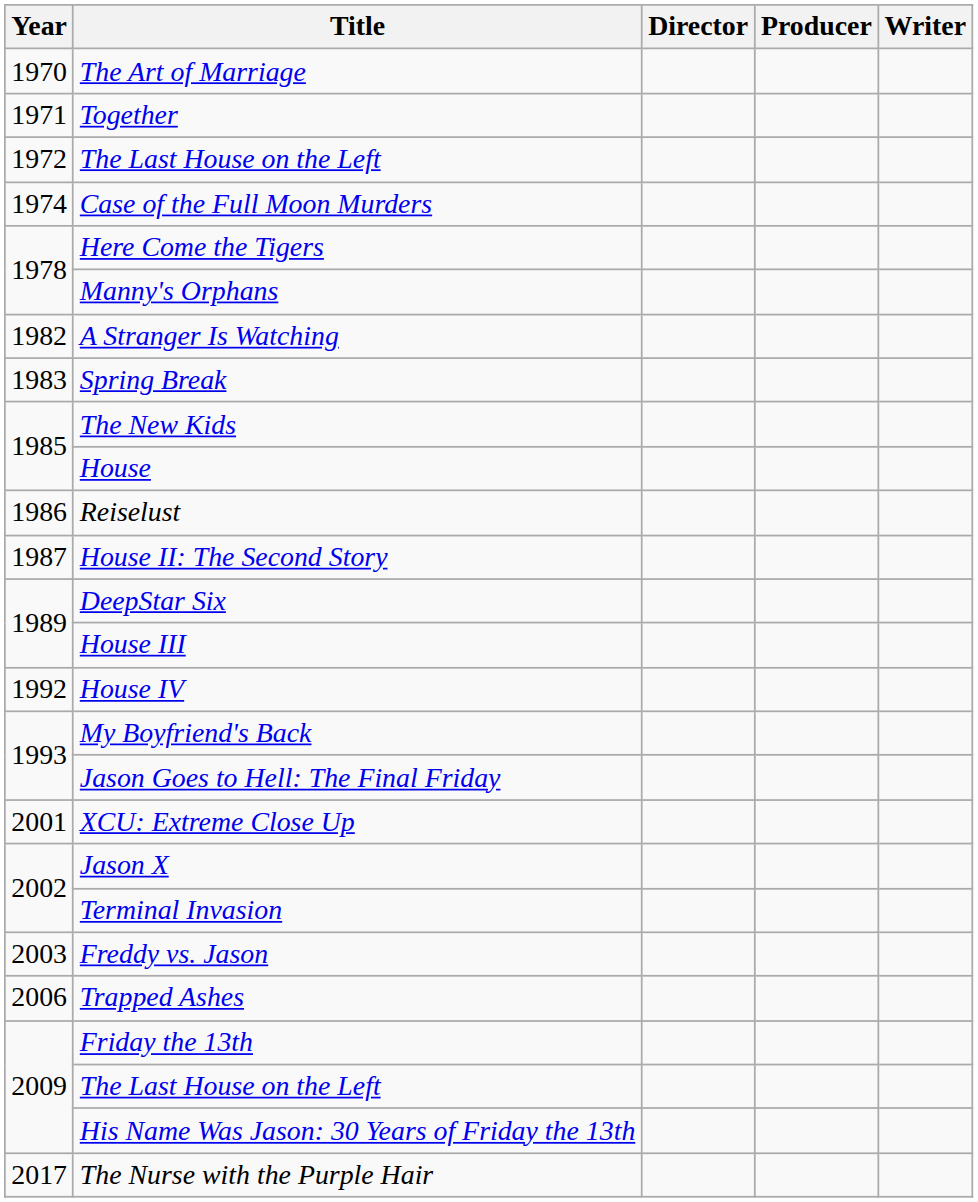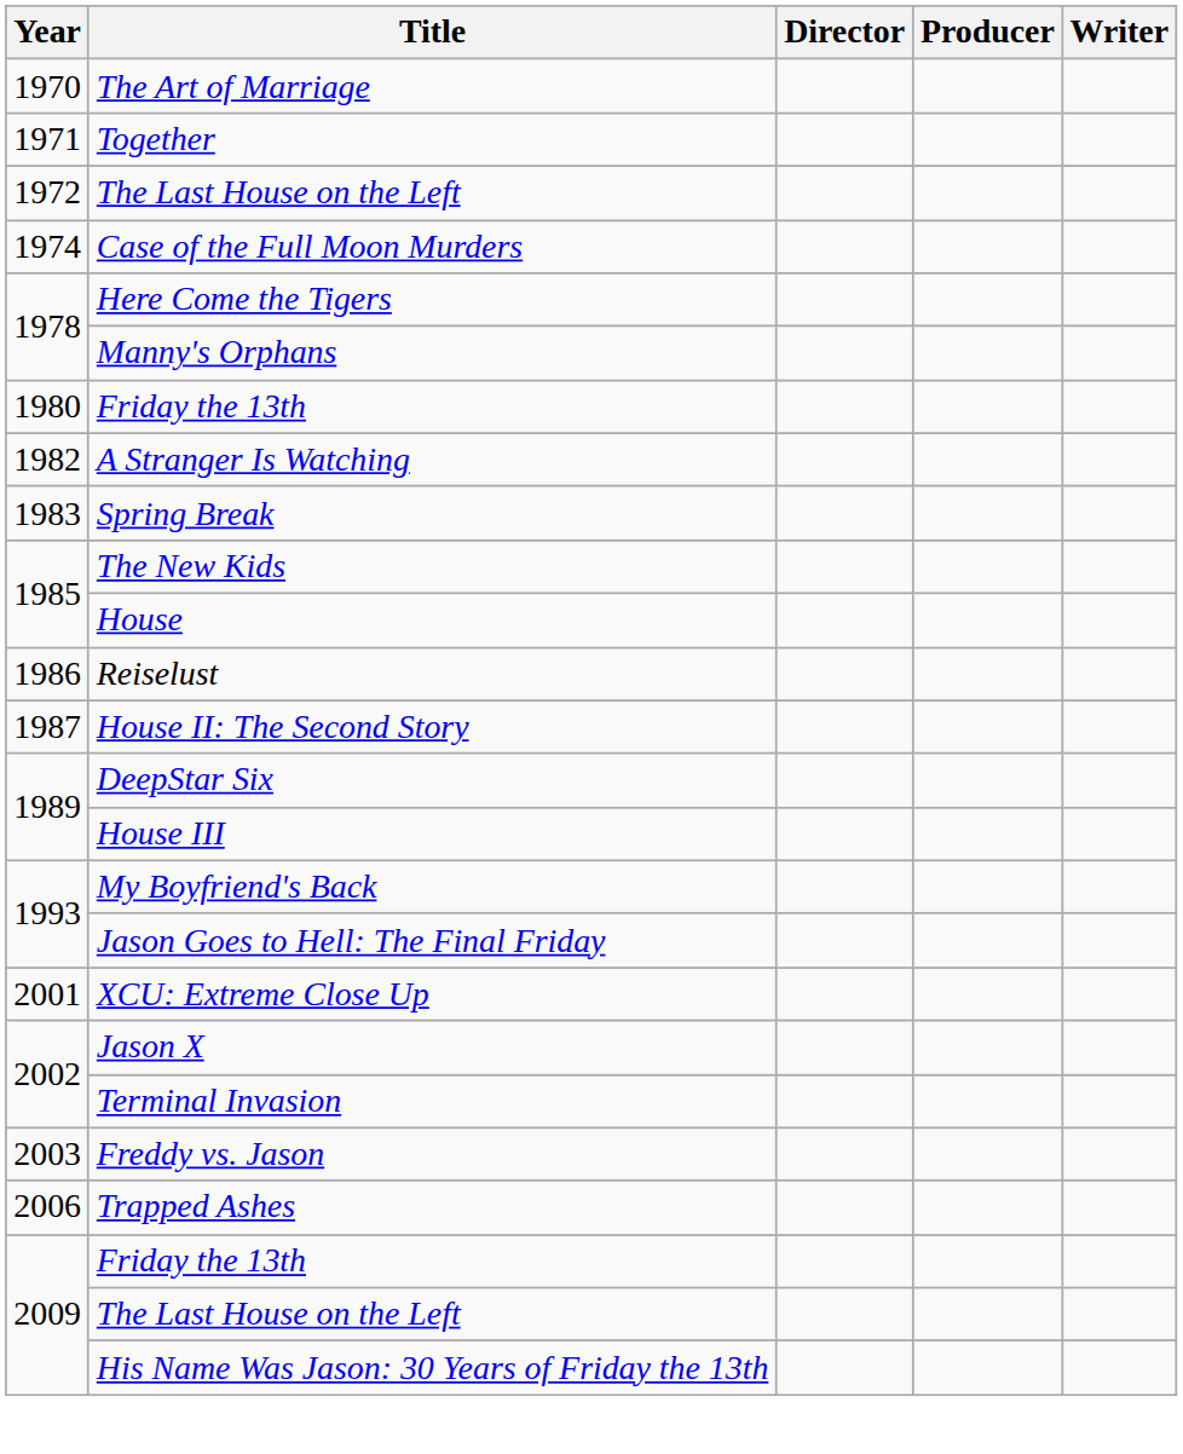 <table class="wikitable">
 <tr>
 <th>Year</th>
 <th>Title</th>
 <th>Director</th>
 <th>Producer</th>
 <th>Writer</th>
 </tr>
 <tr>
 <td>1970</td>
 <td><em><a href='#'>The Art of Marriage</a></em></td>
 <td></td>
 <td></td>
 <td></td>
 </tr>
 <tr>
 <td>1971</td>
 <td><em><a href='#'>Together</a></em></td>
 <td></td>
 <td></td>
 <td></td>
 </tr>
 <tr>
 <td>1972</td>
 <td><em><a href='#'>The Last House on the Left</a></em></td>
 <td></td>
 <td></td>
 <td></td>
 </tr>
 <tr>
 <td>1974</td>
 <td><em><a href='#'>Case of the Full Moon Murders</a></em></td>
 <td></td>
 <td></td>
 <td></td>
 </tr>
 <tr>
 <td rowspan=2>1978</td>
 <td><em><a href='#'>Here Come the Tigers</a></em></td>
 <td></td>
 <td></td>
 <td></td>
 </tr>
 <tr>
 <td><em><a href='#'>Manny's Orphans</a></em></td>
+<td></td>
+<td></td>
+<td></td>
+</tr>
+<tr>
+<td>1980</td>
+<td><em><a href='#'>Friday the 13th</a></em></td>
 <td></td>
 <td></td>
 <td></td>
 </tr>
 <tr>
 <td>1982</td>
 <td><em><a href='#'>A Stranger Is Watching</a></em></td>
 <td></td>
 <td></td>
 <td></td>
 </tr>
 <tr>
 <td>1983</td>
 <td><em><a href='#'>Spring Break</a></em></td>
 <td></td>
 <td></td>
 <td></td>
 </tr>
 <tr>
 <td rowspan=2>1985</td>
 <td><em><a href='#'>The New Kids</a></em></td>
 <td></td>
 <td></td>
 <td></td>
 </tr>
 <tr>
 <td><em><a href='#'>House</a></em></td>
 <td></td>
 <td></td>
 <td></td>
 </tr>
 <tr>
 <td>1986</td>
 <td><em>Reiselust</em></td>
 <td></td>
 <td></td>
 <td></td>
 </tr>
 <tr>
 <td>1987</td>
 <td><em><a href='#'>House II: The Second Story</a></em></td>
 <td></td>
 <td></td>
 <td></td>
 </tr>
 <tr>
 <td rowspan=2>1989</td>
 <td><em><a href='#'>DeepStar Six</a></em></td>
 <td></td>
 <td></td>
 <td></td>
 </tr>
 <tr>
 <td><em><a href='#'>House III</a></em></td>
-<td></td>
-<td></td>
-<td></td>
-</tr>
-<tr>
-<td>1992</td>
-<td><em><a href='#'>House IV</a></em></td>
 <td></td>
 <td></td>
 <td></td>
 </tr>
 <tr>
 <td rowspan=2>1993</td>
 <td><em><a href='#'>My Boyfriend's Back</a></em></td>
 <td></td>
 <td></td>
 <td></td>
 </tr>
 <tr>
 <td><em><a href='#'>Jason Goes to Hell: The Final Friday</a></em></td>
 <td></td>
 <td></td>
 <td></td>
 </tr>
 <tr>
 <td>2001</td>
 <td><em><a href='#'>XCU: Extreme Close Up</a></em></td>
 <td></td>
 <td></td>
 <td></td>
 </tr>
 <tr>
 <td rowspan=2>2002</td>
 <td><em><a href='#'>Jason X</a></em></td>
 <td></td>
 <td></td>
 <td></td>
 </tr>
 <tr>
 <td><em><a href='#'>Terminal Invasion</a></em></td>
 <td></td>
 <td></td>
 <td></td>
 </tr>
 <tr>
 <td>2003</td>
 <td><em><a href='#'>Freddy vs. Jason</a></em></td>
 <td></td>
 <td></td>
 <td></td>
 </tr>
 <tr>
 <td>2006</td>
 <td><em><a href='#'>Trapped Ashes</a></em></td>
 <td></td>
 <td></td>
 <td></td>
 </tr>
 <tr>
 <td rowspan=3>2009</td>
 <td><em><a href='#'>Friday the 13th</a></em></td>
 <td></td>
 <td></td>
 <td></td>
 </tr>
 <tr>
 <td><em><a href='#'>The Last House on the Left</a></em></td>
 <td></td>
 <td></td>
 <td></td>
 </tr>
 <tr>
 <td><em><a href='#'>His Name Was Jason: 30 Years of Friday the 13th</a></em></td>
 <td></td>
 <td></td>
 <td></td>
 </tr>
-<tr>
-<td>2017</td>
-<td><em>The Nurse with the Purple Hair</em></td>
-<td></td>
-<td></td>
-<td></td>
-</tr>
 </table>
